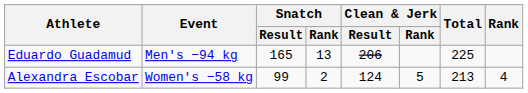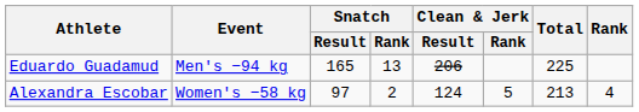 <table class="wikitable" style="font-size:90%">
 <tr>
 <th rowspan="2">Athlete</th>
 <th rowspan="2">Event</th>
 <th colspan="2">Snatch</th>
 <th colspan="2">Clean & Jerk</th>
 <th rowspan="2">Total</th>
 <th rowspan="2">Rank</th>
 </tr>
 <tr style="font-size:95%">
 <th>Result</th>
 <th>Rank</th>
 <th>Result</th>
 <th>Rank</th>
 </tr>
 <tr align=center>
 <td align=left><a href='#'>Eduardo Guadamud</a></td>
 <td align=left><a href='#'>Men's −94 kg</a></td>
 <td>165</td>
 <td>13</td>
 <td><s>206</s></td>
 <td></td>
 <td>225</td>
 <td></td>
 </tr>
 <tr align=center>
 <td align=left><a href='#'>Alexandra Escobar</a></td>
 <td align=left><a href='#'>Women's −58 kg</a></td>
-<td>99</td>
+<td>97</td>
 <td>2</td>
 <td>124</td>
 <td>5</td>
 <td>213</td>
 <td>4</td>
 </tr>
 </table>
